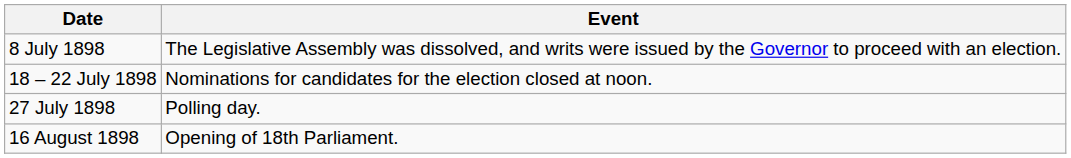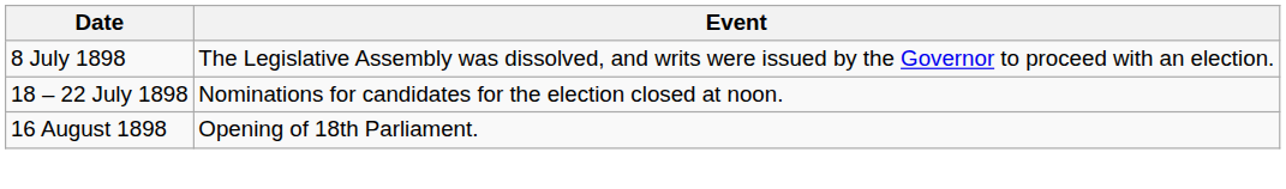 <table class="wikitable">
 <tr>
 <th>Date</th>
 <th>Event</th>
 </tr>
 <tr>
 <td>8 July 1898</td>
 <td>The Legislative Assembly was dissolved, and writs were issued by the <a href='#'>Governor</a> to proceed with an election.</td>
 </tr>
 <tr>
 <td>18 – 22 July 1898</td>
 <td>Nominations for candidates for the election closed at noon.</td>
 </tr>
 <tr>
-<td>27 July 1898</td>
-<td>Polling day.</td>
-</tr>
-<tr>
 <td>16 August 1898</td>
 <td>Opening of 18th Parliament.</td>
 </tr>
 </table>
